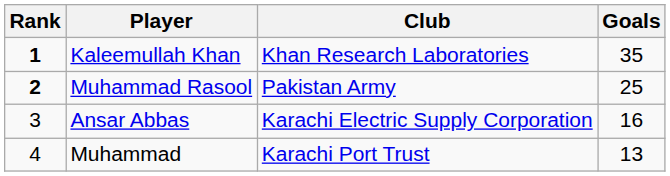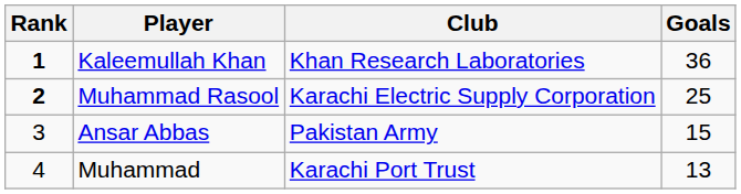 <table class="wikitable" style="text-align:center">
 <tr>
 <th>Rank</th>
 <th>Player</th>
 <th>Club</th>
 <th>Goals</th>
 </tr>
 <tr bgcolor=>
 <td><strong>1</strong></td>
 <td align="left"><a href='#'>Kaleemullah Khan</a></td>
 <td align="left"><a href='#'>Khan Research Laboratories</a></td>
-<td>35</td>
+<td>36</td>
 </tr>
 <tr>
 <td><strong>2</strong></td>
 <td align="left"><a href='#'>Muhammad Rasool</a></td>
-<td align="left"><a href='#'>Pakistan Army</a></td>
+<td align="left"><a href='#'>Karachi Electric Supply Corporation</a></td>
 <td>25</td>
 </tr>
 <tr>
 <td>3</td>
 <td align="left"><a href='#'>Ansar Abbas</a></td>
-<td align="left"><a href='#'>Karachi Electric Supply Corporation</a></td>
-<td>16</td>
+<td align="left"><a href='#'>Pakistan Army</a></td>
+<td>15</td>
 </tr>
 <tr style=>
 <td>4</td>
 <td align="left">Muhammad</td>
 <td align="left"><a href='#'>Karachi Port Trust</a></td>
 <td>13</td>
 </tr>
 </table>
